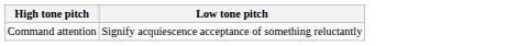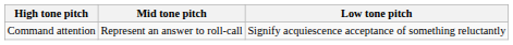 <table class="wikitable">
 <tr>
 <th>High tone pitch</th>
+<th>Mid tone pitch</th>
 <th>Low tone pitch</th>
 </tr>
 <tr>
 <td>Command attention</td>
+<td>Represent an answer to roll-call</td>
 <td>Signify acquiescence acceptance of something reluctantly</td>
 </tr>
 </table>
